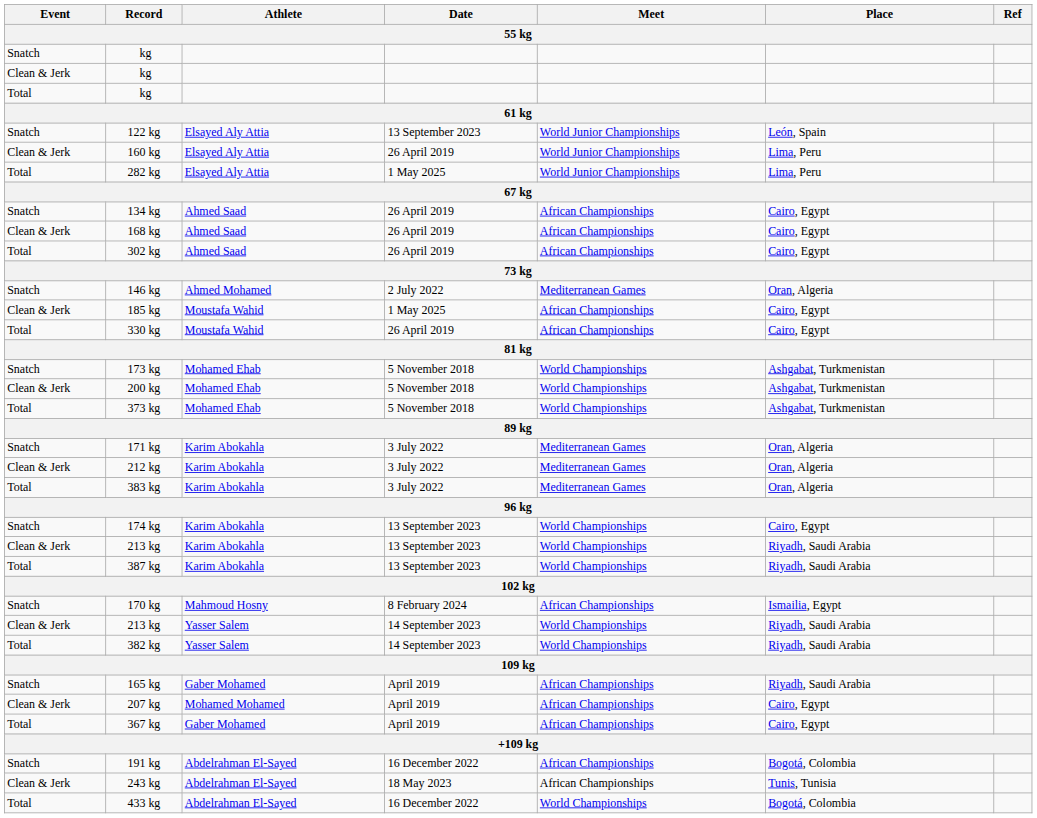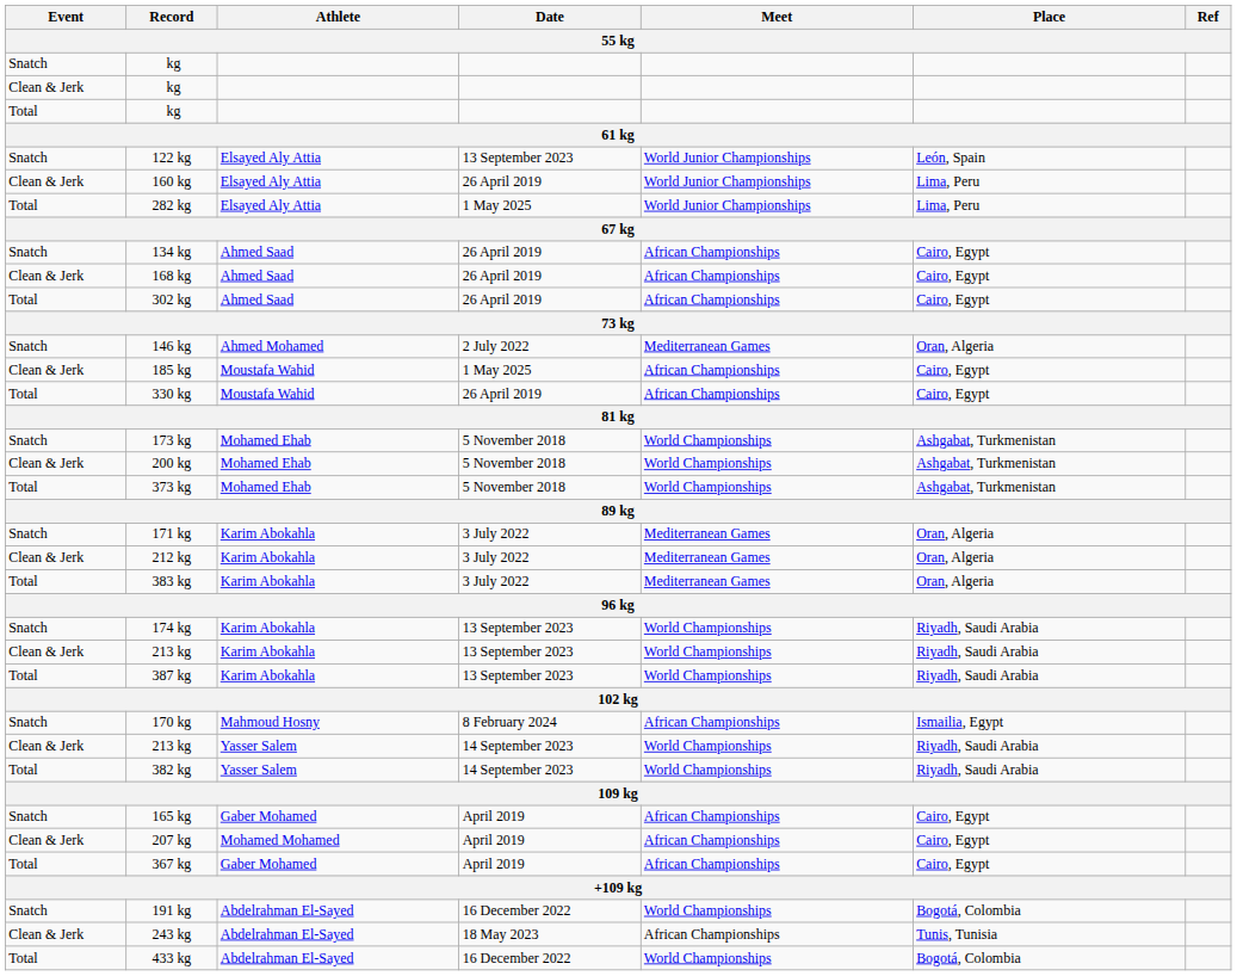 <table class="wikitable" style="font-size:90%; width: 98%;">
 <tr>
 <th width=8%>Event</th>
 <th width=6%>Record</th>
 <th width=16%>Athlete</th>
 <th width=12%>Date</th>
 <th width=18%>Meet</th>
 <th width=18%>Place</th>
 <th width=3%>Ref</th>
 </tr>
 <tr bgcolor="#DDDDDD">
 <th colspan=7>55 kg</th>
 </tr>
 <tr>
 <td>Snatch</td>
 <td align="center"> kg</td>
 <td></td>
 <td></td>
 <td></td>
 <td></td>
 <td></td>
 </tr>
 <tr>
 <td>Clean & Jerk</td>
 <td align="center"> kg</td>
 <td></td>
 <td></td>
 <td></td>
 <td></td>
 <td></td>
 </tr>
 <tr>
 <td>Total</td>
 <td align="center"> kg</td>
 <td></td>
 <td></td>
 <td></td>
 <td></td>
 <td></td>
 </tr>
 <tr bgcolor="#DDDDDD">
 <th colspan=7>61 kg</th>
 </tr>
 <tr>
 <td>Snatch</td>
 <td align="center">122 kg</td>
 <td><a href='#'>Elsayed Aly Attia</a></td>
 <td>13 September 2023</td>
 <td><a href='#'>World Junior Championships</a></td>
 <td><a href='#'>León</a>, Spain</td>
 <td></td>
 </tr>
 <tr>
 <td>Clean & Jerk</td>
 <td align="center">160 kg</td>
 <td><a href='#'>Elsayed Aly Attia</a></td>
 <td>26 April 2019</td>
 <td><a href='#'>World Junior Championships</a></td>
 <td><a href='#'>Lima</a>, Peru</td>
 <td></td>
 </tr>
 <tr>
 <td>Total</td>
 <td align="center">282 kg</td>
 <td><a href='#'>Elsayed Aly Attia</a></td>
 <td>1 May 2025</td>
 <td><a href='#'>World Junior Championships</a></td>
 <td><a href='#'>Lima</a>, Peru</td>
 <td></td>
 </tr>
 <tr bgcolor="#DDDDDD">
 <th colspan=7>67 kg</th>
 </tr>
 <tr>
 <td>Snatch</td>
 <td align="center">134 kg</td>
 <td><a href='#'>Ahmed Saad</a></td>
 <td>26 April 2019</td>
 <td><a href='#'>African Championships</a></td>
 <td><a href='#'>Cairo</a>, Egypt</td>
 <td></td>
 </tr>
 <tr>
 <td>Clean & Jerk</td>
 <td align="center">168 kg</td>
 <td><a href='#'>Ahmed Saad</a></td>
 <td>26 April 2019</td>
 <td><a href='#'>African Championships</a></td>
 <td><a href='#'>Cairo</a>, Egypt</td>
 <td></td>
 </tr>
 <tr>
 <td>Total</td>
 <td align="center">302 kg</td>
 <td><a href='#'>Ahmed Saad</a></td>
 <td>26 April 2019</td>
 <td><a href='#'>African Championships</a></td>
 <td><a href='#'>Cairo</a>, Egypt</td>
 <td></td>
 </tr>
 <tr bgcolor="#DDDDDD">
 <th colspan=7>73 kg</th>
 </tr>
 <tr>
 <td>Snatch</td>
 <td align="center">146 kg</td>
 <td><a href='#'>Ahmed Mohamed</a></td>
 <td>2 July 2022</td>
 <td><a href='#'>Mediterranean Games</a></td>
 <td><a href='#'>Oran</a>, Algeria</td>
 <td></td>
 </tr>
 <tr>
 <td>Clean & Jerk</td>
 <td align="center">185 kg</td>
 <td><a href='#'>Moustafa Wahid</a></td>
 <td>1 May 2025</td>
 <td><a href='#'>African Championships</a></td>
 <td><a href='#'>Cairo</a>, Egypt</td>
 <td></td>
 </tr>
 <tr>
 <td>Total</td>
 <td align="center">330 kg</td>
 <td><a href='#'>Moustafa Wahid</a></td>
 <td>26 April 2019</td>
 <td><a href='#'>African Championships</a></td>
 <td><a href='#'>Cairo</a>, Egypt</td>
 <td></td>
 </tr>
 <tr bgcolor="#DDDDDD">
 <th colspan=7>81 kg</th>
 </tr>
 <tr>
 <td>Snatch</td>
 <td align="center">173 kg</td>
 <td><a href='#'>Mohamed Ehab</a></td>
 <td>5 November 2018</td>
 <td><a href='#'>World Championships</a></td>
 <td><a href='#'>Ashgabat</a>, Turkmenistan</td>
 <td></td>
 </tr>
 <tr>
 <td>Clean & Jerk</td>
 <td align="center">200 kg</td>
 <td><a href='#'>Mohamed Ehab</a></td>
 <td>5 November 2018</td>
 <td><a href='#'>World Championships</a></td>
 <td><a href='#'>Ashgabat</a>, Turkmenistan</td>
 <td></td>
 </tr>
 <tr>
 <td>Total</td>
 <td align="center">373 kg</td>
 <td><a href='#'>Mohamed Ehab</a></td>
 <td>5 November 2018</td>
 <td><a href='#'>World Championships</a></td>
 <td><a href='#'>Ashgabat</a>, Turkmenistan</td>
 <td></td>
 </tr>
 <tr bgcolor="#DDDDDD">
 <th colspan=7>89 kg</th>
 </tr>
 <tr>
 <td>Snatch</td>
 <td align="center">171 kg</td>
 <td><a href='#'>Karim Abokahla</a></td>
 <td>3 July 2022</td>
 <td><a href='#'>Mediterranean Games</a></td>
 <td><a href='#'>Oran</a>, Algeria</td>
 <td></td>
 </tr>
 <tr>
 <td>Clean & Jerk</td>
 <td align="center">212 kg</td>
 <td><a href='#'>Karim Abokahla</a></td>
 <td>3 July 2022</td>
 <td><a href='#'>Mediterranean Games</a></td>
 <td><a href='#'>Oran</a>, Algeria</td>
 <td></td>
 </tr>
 <tr>
 <td>Total</td>
 <td align="center">383 kg</td>
 <td><a href='#'>Karim Abokahla</a></td>
 <td>3 July 2022</td>
 <td><a href='#'>Mediterranean Games</a></td>
 <td><a href='#'>Oran</a>, Algeria</td>
 <td></td>
 </tr>
 <tr bgcolor="#DDDDDD">
 <th colspan=7>96 kg</th>
 </tr>
 <tr>
 <td>Snatch</td>
 <td align="center">174 kg</td>
 <td><a href='#'>Karim Abokahla</a></td>
 <td>13 September 2023</td>
 <td><a href='#'>World Championships</a></td>
-<td><a href='#'>Cairo</a>, Egypt</td>
+<td><a href='#'>Riyadh</a>, Saudi Arabia</td>
 <td></td>
 </tr>
 <tr>
 <td>Clean & Jerk</td>
 <td align="center">213 kg</td>
 <td><a href='#'>Karim Abokahla</a></td>
 <td>13 September 2023</td>
 <td><a href='#'>World Championships</a></td>
 <td><a href='#'>Riyadh</a>, Saudi Arabia</td>
 <td></td>
 </tr>
 <tr>
 <td>Total</td>
 <td align="center">387 kg</td>
 <td><a href='#'>Karim Abokahla</a></td>
 <td>13 September 2023</td>
 <td><a href='#'>World Championships</a></td>
 <td><a href='#'>Riyadh</a>, Saudi Arabia</td>
 <td></td>
 </tr>
 <tr bgcolor="#DDDDDD">
 <th colspan=7>102 kg</th>
 </tr>
 <tr>
 <td>Snatch</td>
 <td align="center">170 kg</td>
 <td><a href='#'>Mahmoud Hosny</a></td>
 <td>8 February 2024</td>
 <td><a href='#'>African Championships</a></td>
 <td><a href='#'>Ismailia</a>, Egypt</td>
 <td></td>
 </tr>
 <tr>
 <td>Clean & Jerk</td>
 <td align="center">213 kg</td>
 <td><a href='#'>Yasser Salem</a></td>
 <td>14 September 2023</td>
 <td><a href='#'>World Championships</a></td>
 <td><a href='#'>Riyadh</a>, Saudi Arabia</td>
 <td></td>
 </tr>
 <tr>
 <td>Total</td>
 <td align="center">382 kg</td>
 <td><a href='#'>Yasser Salem</a></td>
 <td>14 September 2023</td>
 <td><a href='#'>World Championships</a></td>
 <td><a href='#'>Riyadh</a>, Saudi Arabia</td>
 <td></td>
 </tr>
 <tr bgcolor="#DDDDDD">
 <th colspan=7>109 kg</th>
 </tr>
 <tr>
 <td>Snatch</td>
 <td align="center">165 kg</td>
 <td><a href='#'>Gaber Mohamed</a></td>
 <td>April 2019</td>
 <td><a href='#'>African Championships</a></td>
-<td><a href='#'>Riyadh</a>, Saudi Arabia</td>
+<td><a href='#'>Cairo</a>, Egypt</td>
 <td></td>
 </tr>
 <tr>
 <td>Clean & Jerk</td>
 <td align="center">207 kg</td>
 <td><a href='#'>Mohamed Mohamed</a></td>
 <td>April 2019</td>
 <td><a href='#'>African Championships</a></td>
 <td><a href='#'>Cairo</a>, Egypt</td>
 <td></td>
 </tr>
 <tr>
 <td>Total</td>
 <td align="center">367 kg</td>
 <td><a href='#'>Gaber Mohamed</a></td>
 <td>April 2019</td>
 <td><a href='#'>African Championships</a></td>
 <td><a href='#'>Cairo</a>, Egypt</td>
 <td></td>
 </tr>
 <tr bgcolor="#DDDDDD">
 <th colspan=7>+109 kg</th>
 </tr>
 <tr>
 <td>Snatch</td>
 <td align="center">191 kg</td>
 <td><a href='#'>Abdelrahman El-Sayed</a></td>
 <td>16 December 2022</td>
-<td><a href='#'>African Championships</a></td>
+<td><a href='#'>World Championships</a></td>
 <td><a href='#'>Bogotá</a>, Colombia</td>
 <td></td>
 </tr>
 <tr>
 <td>Clean & Jerk</td>
 <td align="center">243 kg</td>
 <td><a href='#'>Abdelrahman El-Sayed</a></td>
 <td>18 May 2023</td>
 <td>African Championships</td>
 <td><a href='#'>Tunis</a>, Tunisia</td>
 <td></td>
 </tr>
 <tr>
 <td>Total</td>
 <td align="center">433 kg</td>
 <td><a href='#'>Abdelrahman El-Sayed</a></td>
 <td>16 December 2022</td>
 <td><a href='#'>World Championships</a></td>
 <td><a href='#'>Bogotá</a>, Colombia</td>
 <td></td>
 </tr>
 </table>
